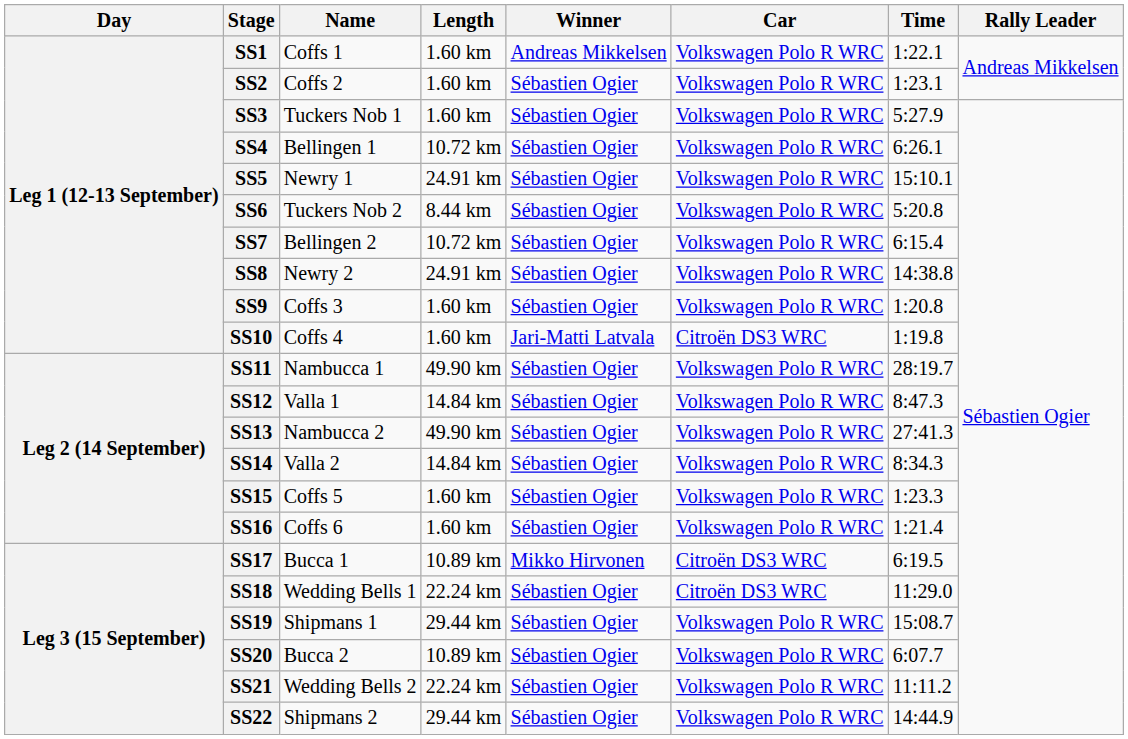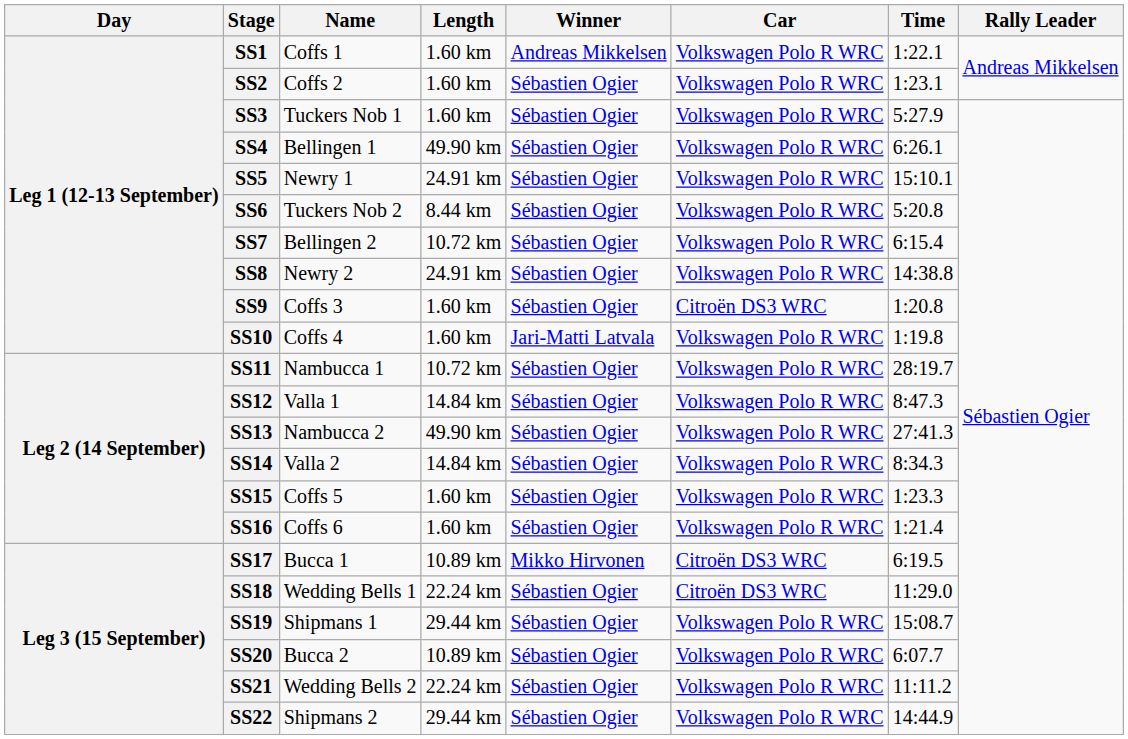 <table class="wikitable">
 <tr>
 <th>Day</th>
 <th>Stage</th>
 <th>Name</th>
 <th>Length</th>
 <th>Winner</th>
 <th>Car</th>
 <th>Time</th>
 <th>Rally Leader</th>
 </tr>
 <tr>
 <th rowspan="10">Leg 1 (12-13 September)</th>
 <th>SS1</th>
 <td>Coffs 1</td>
 <td>1.60 km</td>
 <td> <a href='#'>Andreas Mikkelsen</a></td>
 <td><a href='#'>Volkswagen Polo R WRC</a></td>
 <td>1:22.1</td>
 <td rowspan="2"> <a href='#'>Andreas Mikkelsen</a></td>
 </tr>
 <tr>
 <th>SS2</th>
 <td>Coffs 2</td>
 <td>1.60 km</td>
 <td> <a href='#'>Sébastien Ogier</a></td>
 <td><a href='#'>Volkswagen Polo R WRC</a></td>
 <td>1:23.1</td>
 </tr>
 <tr>
 <th>SS3</th>
 <td>Tuckers Nob 1</td>
 <td>1.60 km</td>
 <td> <a href='#'>Sébastien Ogier</a></td>
 <td><a href='#'>Volkswagen Polo R WRC</a></td>
 <td>5:27.9</td>
 <td rowspan="20"> <a href='#'>Sébastien Ogier</a></td>
 </tr>
 <tr>
 <th>SS4</th>
 <td>Bellingen 1</td>
-<td>10.72 km</td>
+<td>49.90 km</td>
 <td> <a href='#'>Sébastien Ogier</a></td>
 <td><a href='#'>Volkswagen Polo R WRC</a></td>
 <td>6:26.1</td>
 </tr>
 <tr>
 <th>SS5</th>
 <td>Newry 1</td>
 <td>24.91 km</td>
 <td> <a href='#'>Sébastien Ogier</a></td>
 <td><a href='#'>Volkswagen Polo R WRC</a></td>
 <td>15:10.1</td>
 </tr>
 <tr>
 <th>SS6</th>
 <td>Tuckers Nob 2</td>
 <td>8.44 km</td>
 <td> <a href='#'>Sébastien Ogier</a></td>
 <td><a href='#'>Volkswagen Polo R WRC</a></td>
 <td>5:20.8</td>
 </tr>
 <tr>
 <th>SS7</th>
 <td>Bellingen 2</td>
 <td>10.72 km</td>
 <td> <a href='#'>Sébastien Ogier</a></td>
 <td><a href='#'>Volkswagen Polo R WRC</a></td>
 <td>6:15.4</td>
 </tr>
 <tr>
 <th>SS8</th>
 <td>Newry 2</td>
 <td>24.91 km</td>
 <td> <a href='#'>Sébastien Ogier</a></td>
 <td><a href='#'>Volkswagen Polo R WRC</a></td>
 <td>14:38.8</td>
 </tr>
 <tr>
 <th>SS9</th>
 <td>Coffs 3</td>
 <td>1.60 km</td>
 <td> <a href='#'>Sébastien Ogier</a></td>
-<td><a href='#'>Volkswagen Polo R WRC</a></td>
+<td><a href='#'>Citroën DS3 WRC</a></td>
 <td>1:20.8</td>
 </tr>
 <tr>
 <th>SS10</th>
 <td>Coffs 4</td>
 <td>1.60 km</td>
 <td> <a href='#'>Jari-Matti Latvala</a></td>
-<td><a href='#'>Citroën DS3 WRC</a></td>
+<td><a href='#'>Volkswagen Polo R WRC</a></td>
 <td>1:19.8</td>
 </tr>
 <tr>
 <th rowspan="6">Leg 2 (14 September)</th>
 <th>SS11</th>
 <td>Nambucca 1</td>
-<td>49.90 km</td>
+<td>10.72 km</td>
 <td> <a href='#'>Sébastien Ogier</a></td>
 <td><a href='#'>Volkswagen Polo R WRC</a></td>
 <td>28:19.7</td>
 </tr>
 <tr>
 <th>SS12</th>
 <td>Valla 1</td>
 <td>14.84 km</td>
 <td> <a href='#'>Sébastien Ogier</a></td>
 <td><a href='#'>Volkswagen Polo R WRC</a></td>
 <td>8:47.3</td>
 </tr>
 <tr>
 <th>SS13</th>
 <td>Nambucca 2</td>
 <td>49.90 km</td>
 <td> <a href='#'>Sébastien Ogier</a></td>
 <td><a href='#'>Volkswagen Polo R WRC</a></td>
 <td>27:41.3</td>
 </tr>
 <tr>
 <th>SS14</th>
 <td>Valla 2</td>
 <td>14.84 km</td>
 <td> <a href='#'>Sébastien Ogier</a></td>
 <td><a href='#'>Volkswagen Polo R WRC</a></td>
 <td>8:34.3</td>
 </tr>
 <tr>
 <th>SS15</th>
 <td>Coffs 5</td>
 <td>1.60 km</td>
 <td> <a href='#'>Sébastien Ogier</a></td>
 <td><a href='#'>Volkswagen Polo R WRC</a></td>
 <td>1:23.3</td>
 </tr>
 <tr>
 <th>SS16</th>
 <td>Coffs 6</td>
 <td>1.60 km</td>
 <td> <a href='#'>Sébastien Ogier</a></td>
 <td><a href='#'>Volkswagen Polo R WRC</a></td>
 <td>1:21.4</td>
 </tr>
 <tr>
 <th rowspan="6">Leg 3 (15 September)</th>
 <th>SS17</th>
 <td>Bucca 1</td>
 <td>10.89 km</td>
 <td> <a href='#'>Mikko Hirvonen</a></td>
 <td><a href='#'>Citroën DS3 WRC</a></td>
 <td>6:19.5</td>
 </tr>
 <tr>
 <th>SS18</th>
 <td>Wedding Bells 1</td>
 <td>22.24 km</td>
 <td> <a href='#'>Sébastien Ogier</a></td>
 <td><a href='#'>Citroën DS3 WRC</a></td>
 <td>11:29.0</td>
 </tr>
 <tr>
 <th>SS19</th>
 <td>Shipmans 1</td>
 <td>29.44 km</td>
 <td> <a href='#'>Sébastien Ogier</a></td>
 <td><a href='#'>Volkswagen Polo R WRC</a></td>
 <td>15:08.7</td>
 </tr>
 <tr>
 <th>SS20</th>
 <td>Bucca 2</td>
 <td>10.89 km</td>
 <td> <a href='#'>Sébastien Ogier</a></td>
 <td><a href='#'>Volkswagen Polo R WRC</a></td>
 <td>6:07.7</td>
 </tr>
 <tr>
 <th>SS21</th>
 <td>Wedding Bells 2</td>
 <td>22.24 km</td>
 <td> <a href='#'>Sébastien Ogier</a></td>
 <td><a href='#'>Volkswagen Polo R WRC</a></td>
 <td>11:11.2</td>
 </tr>
 <tr>
 <th>SS22</th>
 <td>Shipmans 2</td>
 <td>29.44 km</td>
 <td> <a href='#'>Sébastien Ogier</a></td>
 <td><a href='#'>Volkswagen Polo R WRC</a></td>
 <td>14:44.9</td>
 </tr>
 </table>
